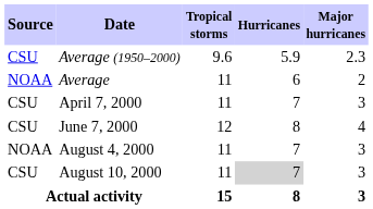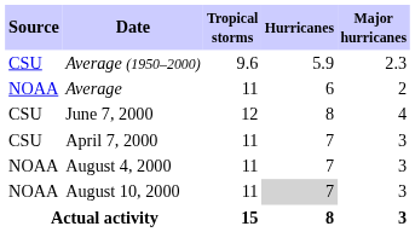 <table class="toccolours" cellspacing=0 cellpadding=3 style="float:right; margin-left:1em; text-align:right;">
 <tr style="background:#ccccff">
 <td align="center"><strong>Source</strong></td>
 <td align="center"><strong>Date</strong></td>
 <td align="center"><strong><small>Tropical<br>storms</small></strong></td>
 <td align="center"><strong><small>Hurricanes</small></strong></td>
 <td align="center"><strong><small>Major<br>hurricanes</small></strong></td>
 </tr>
 <tr>
 <td align="left"><a href='#'>CSU</a></td>
 <td align="left"><em>Average <small>(1950–2000)</small></em></td>
 <td>9.6</td>
 <td>5.9</td>
 <td>2.3</td>
 </tr>
 <tr>
 <td align="left"><a href='#'>NOAA</a></td>
 <td align="left"><em>Average</em></td>
 <td>11</td>
 <td>6</td>
 <td>2</td>
 </tr>
 <tr>
 <td align="left">CSU</td>
+<td align="left">June 7, 2000</td>
+<td>12</td>
+<td>8</td>
+<td>4</td>
+</tr>
+<tr>
+<td align="left">CSU</td>
 <td align="left">April 7, 2000</td>
 <td>11</td>
 <td>7</td>
 <td>3</td>
-</tr>
-<tr>
-<td align="left">CSU</td>
-<td align="left">June 7, 2000</td>
-<td>12</td>
-<td>8</td>
-<td>4</td>
 </tr>
 <tr>
 <td align="left">NOAA</td>
 <td align="left">August 4, 2000</td>
 <td>11</td>
 <td>7</td>
 <td>3</td>
 </tr>
 <tr>
-<td align="left">CSU</td>
+<td align="left">NOAA</td>
 <td align="left">August 10, 2000</td>
 <td>11</td>
 <td style="background: lightgrey;">7</td>
 <td>3</td>
 </tr>
 <tr>
 <td align="center" colspan="2"><strong>Actual activity</strong></td>
 <td><strong>15</strong></td>
 <td><strong>8</strong></td>
 <td><strong>3</strong></td>
 </tr>
 </table>
